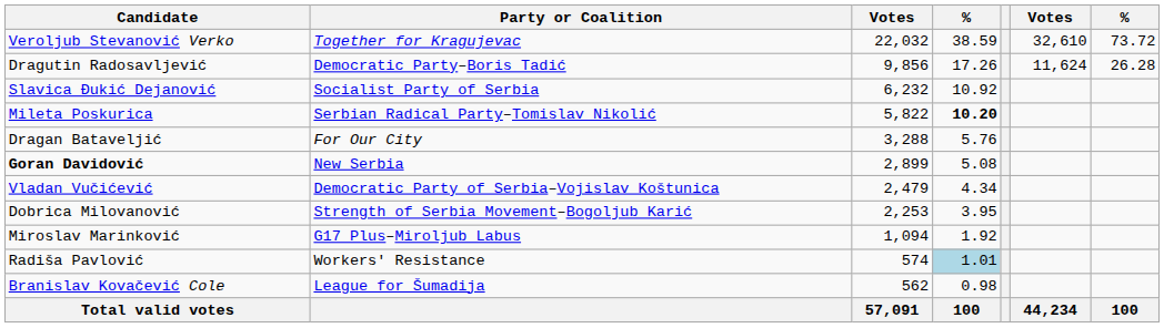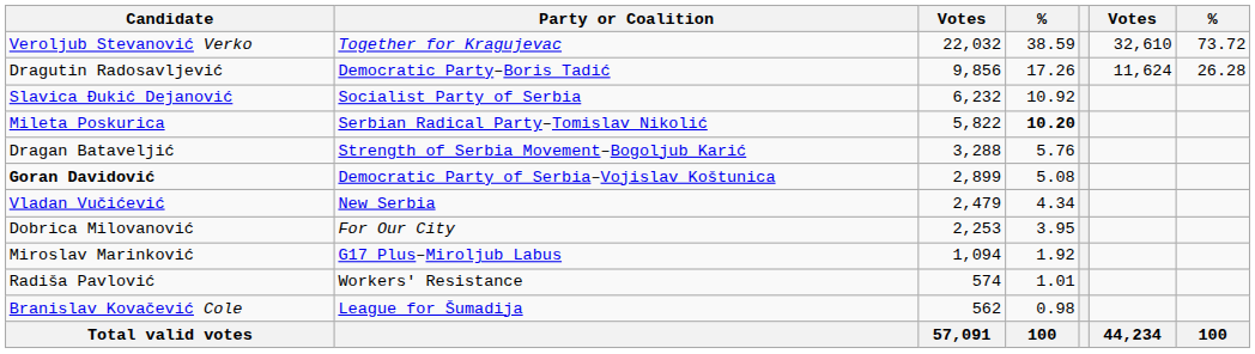 <table style="width:1000px;" class="wikitable">
 <tr>
 <th>Candidate</th>
 <th>Party or Coalition</th>
 <th>Votes</th>
 <th>%</th>
 <th></th>
 <th>Votes</th>
 <th>%</th>
 </tr>
 <tr>
 <td align="left"><a href='#'>Veroljub Stevanović</a> <em>Verko</em></td>
 <td align="left"><em><a href='#'>Together for Kragujevac</a></em></td>
 <td align="right">22,032</td>
 <td align="right">38.59</td>
 <th align="left"></th>
 <td align="right">32,610</td>
 <td align="right">73.72</td>
 </tr>
 <tr>
 <td align="left">Dragutin Radosavljević</td>
 <td align="left"><a href='#'>Democratic Party</a>–<a href='#'>Boris Tadić</a></td>
 <td align="right">9,856</td>
 <td align="right">17.26</td>
 <th align="left"></th>
 <td align="right">11,624</td>
 <td align="right">26.28</td>
 </tr>
 <tr>
 <td align="left"><a href='#'>Slavica Đukić Dejanović</a></td>
 <td align="left"><a href='#'>Socialist Party of Serbia</a></td>
 <td align="right">6,232</td>
 <td align="right">10.92</td>
 <th align="left"></th>
 <td align="right"></td>
 <td align="right"></td>
 </tr>
 <tr>
 <td align="left"><a href='#'>Mileta Poskurica</a></td>
 <td align="left"><a href='#'>Serbian Radical Party</a>–<a href='#'>Tomislav Nikolić</a></td>
 <td align="right">5,822</td>
 <td align="right"><strong>10.20</strong></td>
 <th align="left"></th>
 <td align="right"></td>
 <td align="right"></td>
 </tr>
 <tr>
 <td align="left">Dragan Bataveljić</td>
-<td align="left"><em>For Our City</em></td>
+<td align="left"><a href='#'>Strength of Serbia Movement</a>–<a href='#'>Bogoljub Karić</a></td>
 <td align="right">3,288</td>
 <td align="right">5.76</td>
 <th align="left"></th>
 <td align="right"></td>
 <td align="right"></td>
 </tr>
 <tr>
 <td align="left"><strong>Goran Davidović</strong></td>
-<td align="left"><a href='#'>New Serbia</a></td>
+<td align="left"><a href='#'>Democratic Party of Serbia</a>–<a href='#'>Vojislav Koštunica</a></td>
 <td align="right">2,899</td>
 <td align="right">5.08</td>
 <th align="left"></th>
 <td align="right"></td>
 <td align="right"></td>
 </tr>
 <tr>
 <td align="left"><a href='#'>Vladan Vučićević</a></td>
-<td align="left"><a href='#'>Democratic Party of Serbia</a>–<a href='#'>Vojislav Koštunica</a></td>
+<td align="left"><a href='#'>New Serbia</a></td>
 <td align="right">2,479</td>
 <td align="right">4.34</td>
 <th align="left"></th>
 <td align="right"></td>
 <td align="right"></td>
 </tr>
 <tr>
 <td align="left">Dobrica Milovanović</td>
-<td align="left"><a href='#'>Strength of Serbia Movement</a>–<a href='#'>Bogoljub Karić</a></td>
+<td align="left"><em>For Our City</em></td>
 <td align="right">2,253</td>
 <td align="right">3.95</td>
 <th align="left"></th>
 <td align="right"></td>
 <td align="right"></td>
 </tr>
 <tr>
 <td align="left">Miroslav Marinković</td>
 <td align="left"><a href='#'>G17 Plus</a>–<a href='#'>Miroljub Labus</a></td>
 <td align="right">1,094</td>
 <td align="right">1.92</td>
 <th align="left"></th>
 <td align="right"></td>
 <td align="right"></td>
 </tr>
 <tr>
 <td align="left">Radiša Pavlović</td>
 <td align="left">Workers' Resistance</td>
 <td align="right">574</td>
-<td align="right" style="background: lightblue;">1.01</td>
+<td align="right">1.01</td>
 <th align="left"></th>
 <td align="right"></td>
 <td align="right"></td>
 </tr>
 <tr>
 <td align="left"><a href='#'>Branislav Kovačević</a> <em>Cole</em></td>
 <td align="left"><a href='#'>League for Šumadija</a></td>
 <td align="right">562</td>
 <td align="right">0.98</td>
 <th align="left"></th>
 <td align="right"></td>
 <td align="right"></td>
 </tr>
 <tr>
 <th align="left">Total valid votes</th>
 <th align="left"></th>
 <th align="right">57,091</th>
 <th align="right">100</th>
 <th align="left"></th>
 <th align="right">44,234</th>
 <th align="right">100</th>
 </tr>
 </table>
